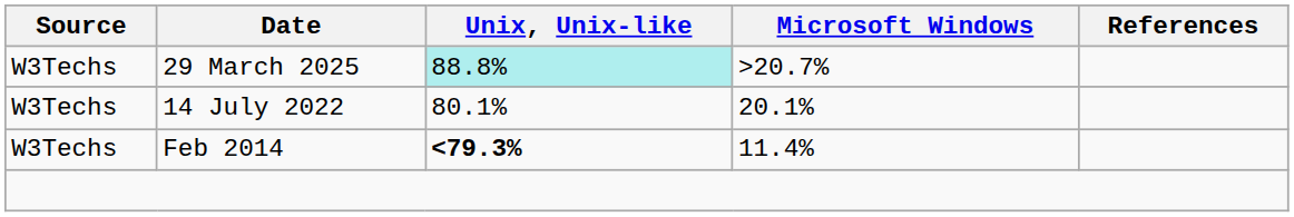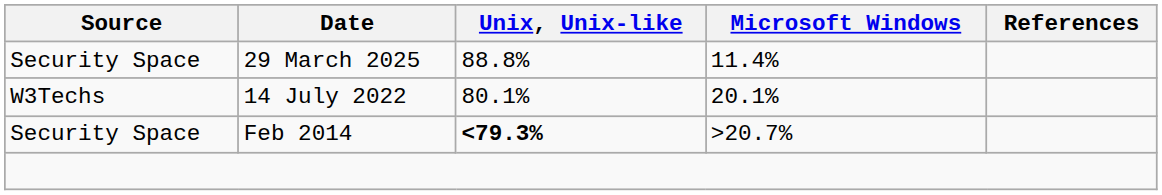 <table class="wikitable" style="width:75%;">
 <tr>
 <th>Source</th>
 <th>Date</th>
 <th><a href='#'>Unix</a>, <a href='#'>Unix-like</a></th>
 <th><a href='#'>Microsoft Windows</a></th>
 <th>References</th>
 </tr>
 <tr>
-<td>W3Techs</td>
+<td>Security Space</td>
 <td>29 March 2025</td>
-<td style="background: paleturquoise;">88.8%</td>
-<td>>20.7%</td>
+<td>88.8%</td>
+<td>11.4%</td>
 <td></td>
 </tr>
 <tr>
 <td>W3Techs</td>
 <td>14 July 2022</td>
 <td>80.1%</td>
 <td>20.1%</td>
 <td></td>
 </tr>
 <tr>
-<td>W3Techs</td>
+<td>Security Space</td>
 <td>Feb 2014</td>
 <td><strong><79.3%</strong></td>
-<td>11.4%</td>
+<td>>20.7%</td>
 <td></td>
 </tr>
 <tr>
 <td colspan="11"><br></td>
 </tr>
 </table>
